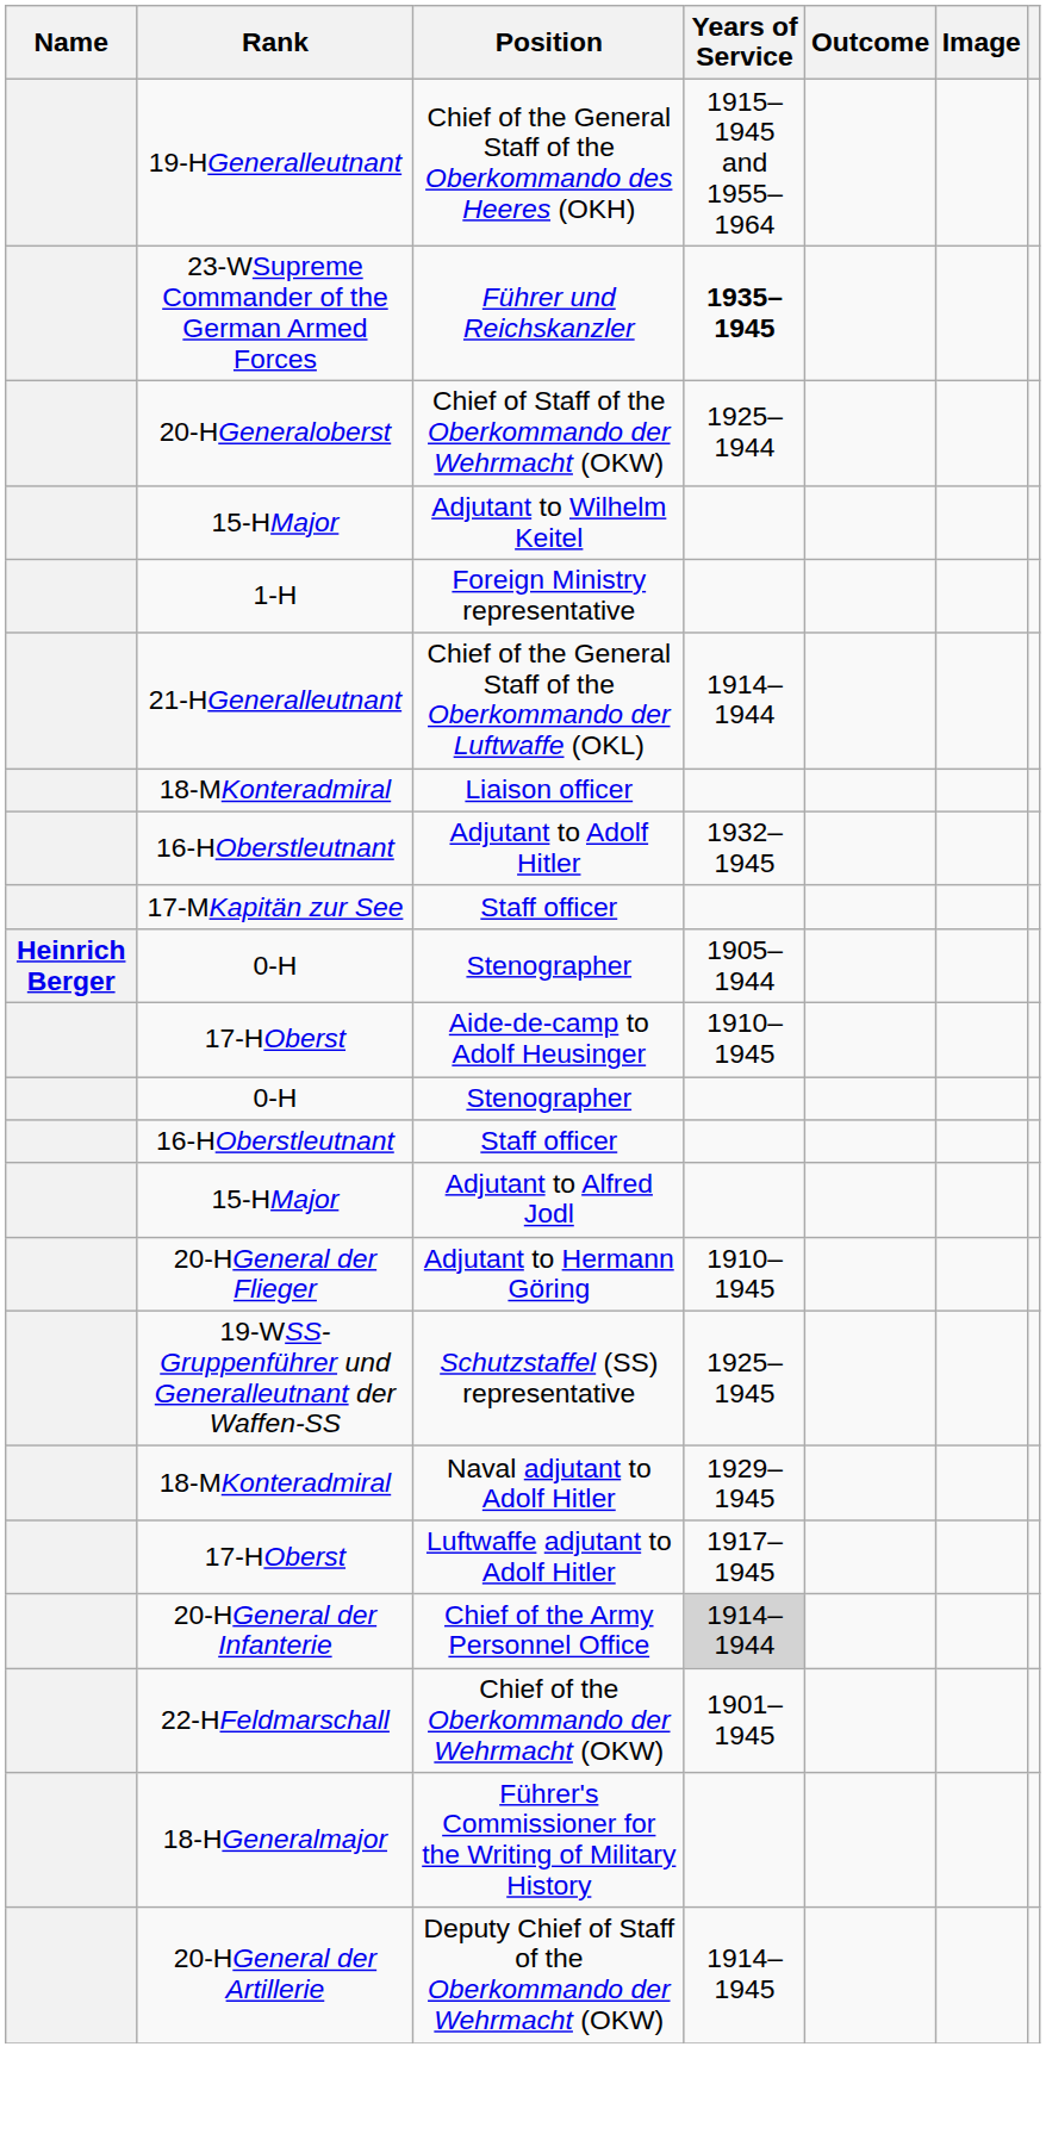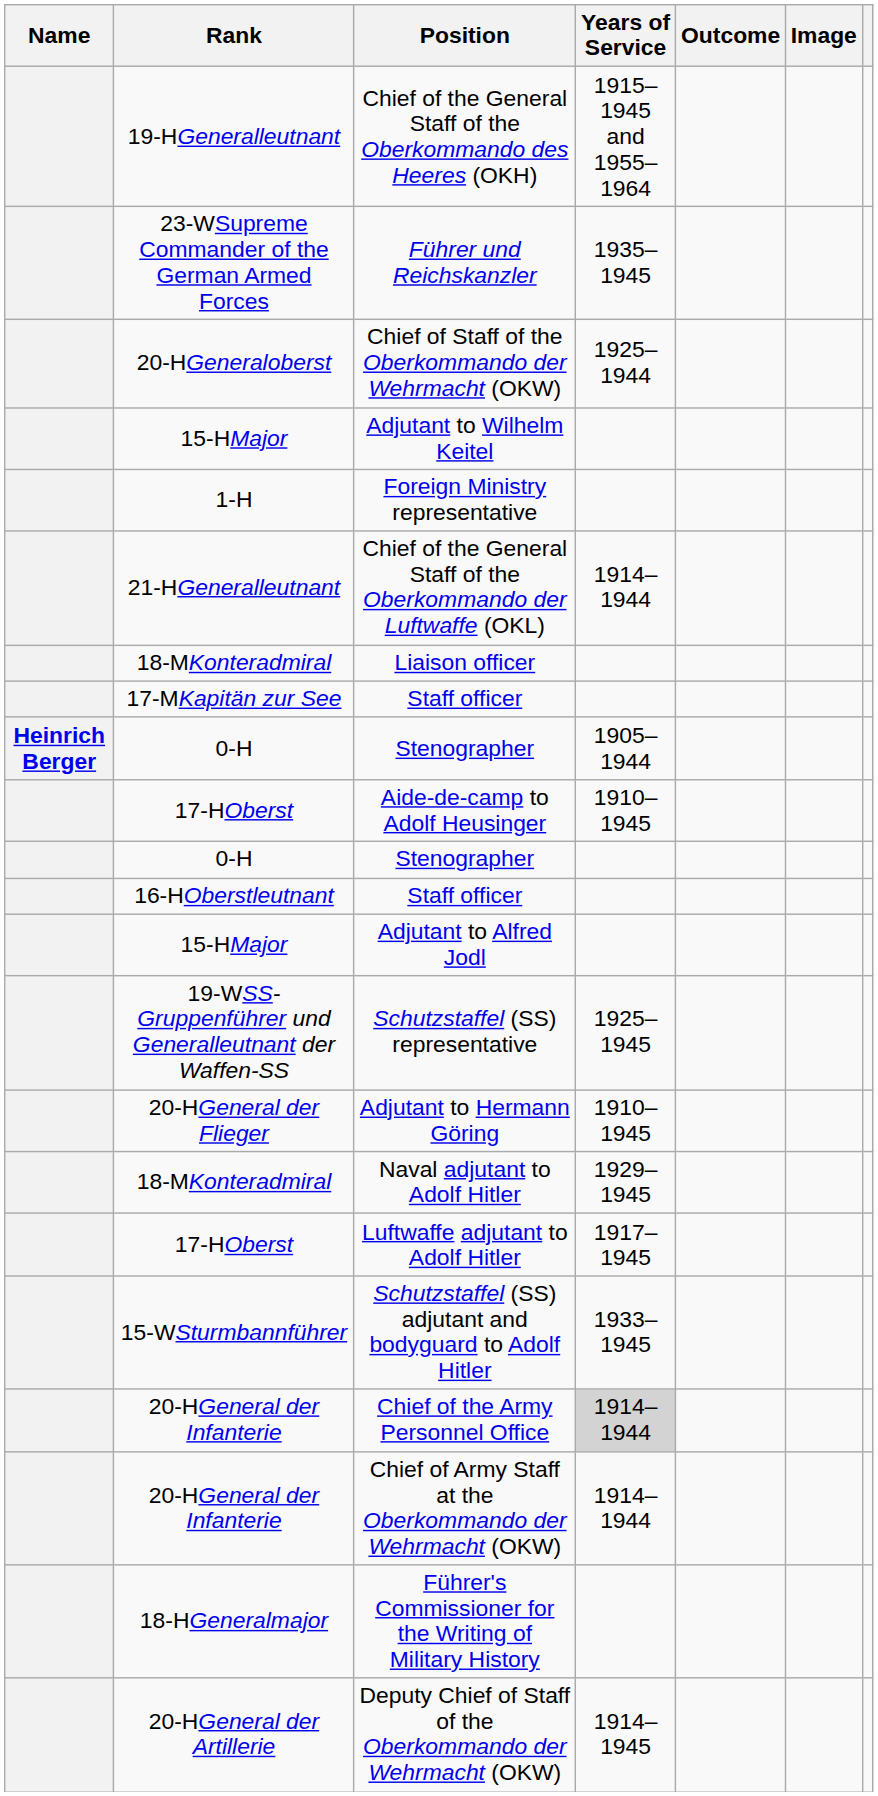 <table class="wikitable sortable plainrowheaders" style="text-align:center;">
 <tr>
 <th>Name</th>
 <th>Rank</th>
 <th>Position</th>
 <th>Years of Service</th>
 <th>Outcome</th>
 <th class="unsortable">Image</th>
 <th class="unsortable"></th>
 </tr>
 <tr>
 <th scope="row"></th>
 <td><span>19-H</span><em><a href='#'>Generalleutnant</a></em></td>
 <td>Chief of the General Staff of the <em><a href='#'>Oberkommando des Heeres</a></em> (OKH)</td>
 <td>1915–1945<br>and<br>1955–1964</td>
 <td></td>
 <td></td>
 <td></td>
 </tr>
 <tr>
 <th scope="row"></th>
 <td><span>23-W</span><a href='#'>Supreme Commander of the German Armed Forces</a></td>
 <td><em><a href='#'>Führer und Reichskanzler</a></em></td>
-<td><strong>1935–1945</strong></td>
+<td>1935–1945</td>
 <td></td>
 <td></td>
 <td></td>
 </tr>
 <tr>
 <th scope="row"></th>
 <td><span>20-H</span><em><a href='#'>Generaloberst</a></em></td>
 <td>Chief of Staff of the <em><a href='#'>Oberkommando der Wehrmacht</a></em> (OKW)</td>
 <td>1925–1944</td>
 <td></td>
 <td></td>
 <td></td>
 </tr>
 <tr>
 <th scope="row"></th>
 <td><span>15-H</span><em><a href='#'>Major</a></em></td>
 <td><a href='#'>Adjutant</a> to <a href='#'>Wilhelm Keitel</a></td>
 <td></td>
 <td></td>
 <td></td>
 <td></td>
 </tr>
 <tr>
 <th scope="row"></th>
 <td><span>1-H</span></td>
 <td><a href='#'>Foreign Ministry</a> representative</td>
 <td></td>
 <td></td>
 <td></td>
 <td></td>
 </tr>
 <tr>
 <th scope="row"></th>
 <td><span>21-H</span><em><a href='#'>Generalleutnant</a></em></td>
 <td>Chief of the General Staff of the <em><a href='#'>Oberkommando der Luftwaffe</a></em> (OKL)</td>
 <td>1914–1944</td>
 <td></td>
 <td></td>
 <td></td>
 </tr>
 <tr>
 <th scope="row"></th>
 <td><span>18-M</span><em><a href='#'>Konteradmiral</a></em></td>
 <td><a href='#'>Liaison officer</a></td>
 <td></td>
-<td></td>
-<td></td>
-<td></td>
-</tr>
-<tr>
-<th scope="row"></th>
-<td><span>16-H</span><em><a href='#'>Oberstleutnant</a></em></td>
-<td><a href='#'>Adjutant</a> to <a href='#'>Adolf Hitler</a></td>
-<td>1932–1945</td>
 <td></td>
 <td></td>
 <td></td>
 </tr>
 <tr>
 <th scope="row"></th>
 <td><span>17-M</span><em><a href='#'>Kapitän zur See</a></em></td>
 <td><a href='#'>Staff officer</a></td>
 <td></td>
 <td></td>
 <td></td>
 <td></td>
 </tr>
 <tr>
 <th scope="row"><a href='#'>Heinrich Berger</a></th>
 <td><span>0-H</span></td>
 <td><a href='#'>Stenographer</a></td>
 <td>1905–1944</td>
 <td></td>
 <td></td>
 <td></td>
 </tr>
 <tr>
 <th scope="row"></th>
 <td><span>17-H</span><em><a href='#'>Oberst</a></em></td>
 <td><a href='#'>Aide-de-camp</a> to <a href='#'>Adolf Heusinger</a></td>
 <td>1910–1945</td>
 <td></td>
 <td></td>
 <td></td>
 </tr>
 <tr>
 <th scope="row"></th>
 <td><span>0-H</span></td>
 <td><a href='#'>Stenographer</a></td>
 <td></td>
 <td></td>
 <td></td>
 <td></td>
 </tr>
 <tr>
 <th scope="row"></th>
 <td><span>16-H</span><em><a href='#'>Oberstleutnant</a></em></td>
 <td><a href='#'>Staff officer</a></td>
 <td></td>
 <td></td>
 <td></td>
 <td></td>
 </tr>
 <tr>
 <th scope="row"></th>
 <td><span>15-H</span><em><a href='#'>Major</a></em></td>
 <td><a href='#'>Adjutant</a> to <a href='#'>Alfred Jodl</a></td>
 <td></td>
 <td></td>
 <td></td>
 <td></td>
 </tr>
 <tr>
 <th scope="row"></th>
-<td><span>20-H</span><em><a href='#'>General der Flieger</a></em></td>
-<td><a href='#'>Adjutant</a> to <a href='#'>Hermann Göring</a></td>
-<td>1910–1945</td>
+<td><span>19-W</span><em><a href='#'>SS</a>-<a href='#'>Gruppenführer</a> und <a href='#'>Generalleutnant</a> der Waffen-SS</em></td>
+<td><em><a href='#'>Schutzstaffel</a></em> (SS) representative</td>
+<td>1925–1945</td>
 <td></td>
 <td></td>
 <td></td>
 </tr>
 <tr>
 <th scope="row"></th>
-<td><span>19-W</span><em><a href='#'>SS</a>-<a href='#'>Gruppenführer</a> und <a href='#'>Generalleutnant</a> der Waffen-SS</em></td>
-<td><em><a href='#'>Schutzstaffel</a></em> (SS) representative</td>
-<td>1925–1945</td>
+<td><span>20-H</span><em><a href='#'>General der Flieger</a></em></td>
+<td><a href='#'>Adjutant</a> to <a href='#'>Hermann Göring</a></td>
+<td>1910–1945</td>
 <td></td>
 <td></td>
 <td></td>
 </tr>
 <tr>
 <th scope="row"></th>
 <td><span>18-M</span><em><a href='#'>Konteradmiral</a></em></td>
 <td>Naval <a href='#'>adjutant</a> to <a href='#'>Adolf Hitler</a></td>
 <td>1929–1945</td>
 <td></td>
 <td></td>
 <td></td>
 </tr>
 <tr>
 <th scope="row"></th>
 <td><span>17-H</span><em><a href='#'>Oberst</a></em></td>
 <td><a href='#'>Luftwaffe</a> <a href='#'>adjutant</a> to <a href='#'>Adolf Hitler</a></td>
 <td>1917–1945</td>
 <td></td>
 <td></td>
 <td></td>
 </tr>
 <tr>
 <th scope="row"></th>
+<td><span>15-W</span><em><a href='#'>Sturmbannführer</a></em></td>
+<td><em><a href='#'>Schutzstaffel</a></em> (SS) adjutant and <a href='#'>bodyguard</a> to <a href='#'>Adolf Hitler</a></td>
+<td>1933–1945</td>
+<td></td>
+<td></td>
+<td></td>
+</tr>
+<tr>
+<th scope="row"></th>
 <td><span>20-H</span><em><a href='#'>General der Infanterie</a></em></td>
 <td><a href='#'>Chief of the Army Personnel Office</a></td>
 <td style="background: lightgrey;">1914–1944</td>
 <td></td>
 <td></td>
 <td></td>
 </tr>
 <tr>
 <th scope="row"></th>
-<td><span>22-H</span><em><a href='#'>Feldmarschall</a></em></td>
-<td>Chief of the <em><a href='#'>Oberkommando der Wehrmacht</a></em> (OKW)</td>
-<td>1901–1945</td>
+<td><span>20-H</span><em><a href='#'>General der Infanterie</a></em></td>
+<td>Chief of Army Staff at the <em><a href='#'>Oberkommando der Wehrmacht</a></em> (OKW)</td>
+<td>1914–1944</td>
 <td></td>
 <td></td>
 <td></td>
 </tr>
 <tr>
 <th scope="row"></th>
 <td><span>18-H</span><em><a href='#'>Generalmajor</a></em></td>
 <td><a href='#'>Führer's Commissioner for the Writing of Military History</a></td>
 <td></td>
 <td></td>
 <td></td>
 <td></td>
 </tr>
 <tr>
 <th scope="row"></th>
 <td><span>20-H</span><em><a href='#'>General der Artillerie</a></em></td>
 <td>Deputy Chief of Staff of the <em><a href='#'>Oberkommando der Wehrmacht</a></em> (OKW)</td>
 <td>1914–1945</td>
 <td></td>
 <td></td>
 <td></td>
 </tr>
 </table>
